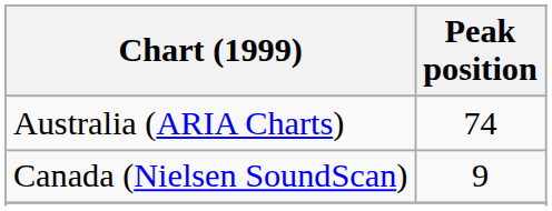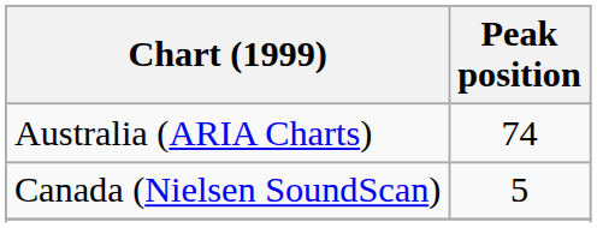 <table class="wikitable">
 <tr>
 <th align="left">Chart (1999)</th>
 <th align="center">Peak<br>position</th>
 </tr>
 <tr>
 <td align="left">Australia (<a href='#'>ARIA Charts</a>)</td>
 <td align="center">74</td>
 </tr>
 <tr>
 <td>Canada (<a href='#'>Nielsen SoundScan</a>)</td>
-<td style="text-align:center;">9</td>
+<td style="text-align:center;">5</td>
 </tr>
 <tr>
 </tr>
 <tr>
 </tr>
 <tr>
 </tr>
 </table>
